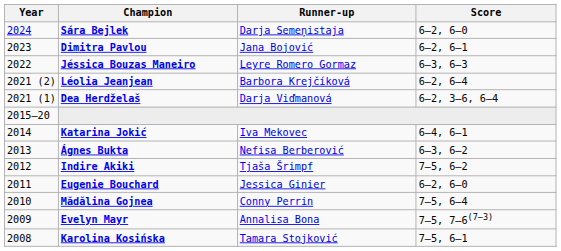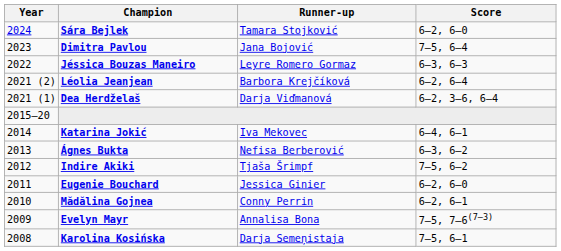 <table class="wikitable" style="font-size:90%">
 <tr>
 <th>Year</th>
 <th width="200">Champion</th>
 <th width="200">Runner-up</th>
 <th width="155">Score</th>
 </tr>
 <tr>
 <td><a href='#'>2024</a></td>
 <td> <strong><a href='#'>Sára Bejlek</a></strong></td>
-<td> <a href='#'>Darja Semeņistaja</a></td>
+<td> <a href='#'>Tamara Stojković</a></td>
 <td>6–2, 6–0</td>
 </tr>
 <tr>
 <td>2023</td>
 <td> <strong><a href='#'>Dimitra Pavlou</a></strong></td>
 <td> <a href='#'>Jana Bojović</a></td>
-<td>6–2, 6–1</td>
+<td>7–5, 6–4</td>
 </tr>
 <tr>
 <td>2022</td>
 <td> <strong><a href='#'>Jéssica Bouzas Maneiro</a></strong></td>
 <td> <a href='#'>Leyre Romero Gormaz</a></td>
 <td>6–3, 6–3</td>
 </tr>
 <tr>
 <td>2021 (2)</td>
 <td> <strong><a href='#'>Léolia Jeanjean</a></strong></td>
 <td> <a href='#'>Barbora Krejčíková</a></td>
 <td>6–2, 6–4</td>
 </tr>
 <tr>
 <td>2021 (1)</td>
 <td> <strong><a href='#'>Dea Herdželaš</a></strong></td>
 <td> <a href='#'>Darja Viďmanová</a></td>
 <td>6–2, 3–6, 6–4</td>
 </tr>
 <tr>
 <td>2015–20</td>
 <td colspan=3 bgcolor="#ededed"></td>
 </tr>
 <tr>
 <td>2014</td>
 <td> <strong><a href='#'>Katarina Jokić</a></strong></td>
 <td> <a href='#'>Iva Mekovec</a></td>
 <td>6–4, 6–1</td>
 </tr>
 <tr>
 <td>2013</td>
 <td> <strong><a href='#'>Ágnes Bukta</a></strong></td>
 <td> <a href='#'>Nefisa Berberović</a></td>
 <td>6–3, 6–2</td>
 </tr>
 <tr>
 <td>2012</td>
 <td> <strong><a href='#'>Indire Akiki</a></strong></td>
 <td> <a href='#'>Tjaša Šrimpf</a></td>
 <td>7–5, 6–2</td>
 </tr>
 <tr>
 <td>2011</td>
 <td> <strong><a href='#'>Eugenie Bouchard</a></strong></td>
 <td> <a href='#'>Jessica Ginier</a></td>
 <td>6–2, 6–0</td>
 </tr>
 <tr>
 <td>2010</td>
 <td> <strong><a href='#'>Mădălina Gojnea</a></strong></td>
 <td> <a href='#'>Conny Perrin</a></td>
-<td>7–5, 6–4</td>
+<td>6–2, 6–1</td>
 </tr>
 <tr>
 <td>2009</td>
 <td> <strong><a href='#'>Evelyn Mayr</a></strong></td>
 <td> <a href='#'>Annalisa Bona</a></td>
 <td>7–5, 7–6<sup>(7–3)</sup></td>
 </tr>
 <tr>
 <td>2008</td>
 <td> <strong><a href='#'>Karolina Kosińska</a></strong></td>
-<td> <a href='#'>Tamara Stojković</a></td>
+<td> <a href='#'>Darja Semeņistaja</a></td>
 <td>7–5, 6–1</td>
 </tr>
 </table>
